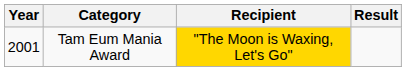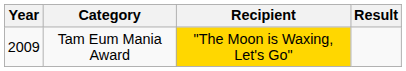 <table class="wikitable" style="text-align: center; width: 50%;">
 <tr>
 <th>Year</th>
 <th>Category</th>
 <th>Recipient</th>
 <th>Result</th>
 </tr>
 <tr>
-<td>2001</td>
+<td>2009</td>
 <td>Tam Eum Mania Award</td>
 <td style="background: gold;">"The Moon is Waxing, Let's Go"</td>
 <td></td>
 </tr>
 </table>
